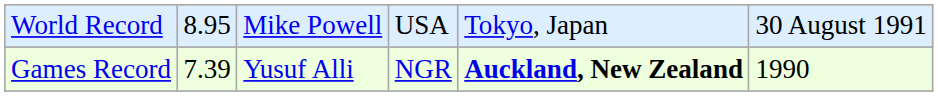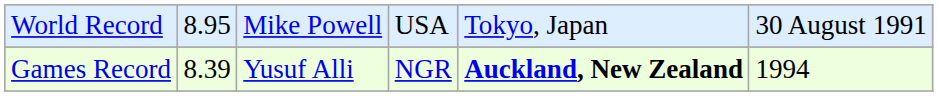 <table class="wikitable">
 <tr bgcolor = "ddeeff">
 <td><a href='#'>World Record</a></td>
 <td>8.95</td>
 <td><a href='#'>Mike Powell</a></td>
 <td>USA</td>
 <td><a href='#'>Tokyo</a>, Japan</td>
 <td>30 August 1991</td>
 </tr>
 <tr bgcolor = "eeffdd">
 <td><a href='#'>Games Record</a></td>
-<td>7.39</td>
+<td>8.39</td>
 <td><a href='#'>Yusuf Alli</a></td>
 <td><a href='#'>NGR</a></td>
 <td><strong><a href='#'>Auckland</a>, New Zealand</strong></td>
-<td>1990</td>
+<td>1994</td>
 </tr>
 </table>
